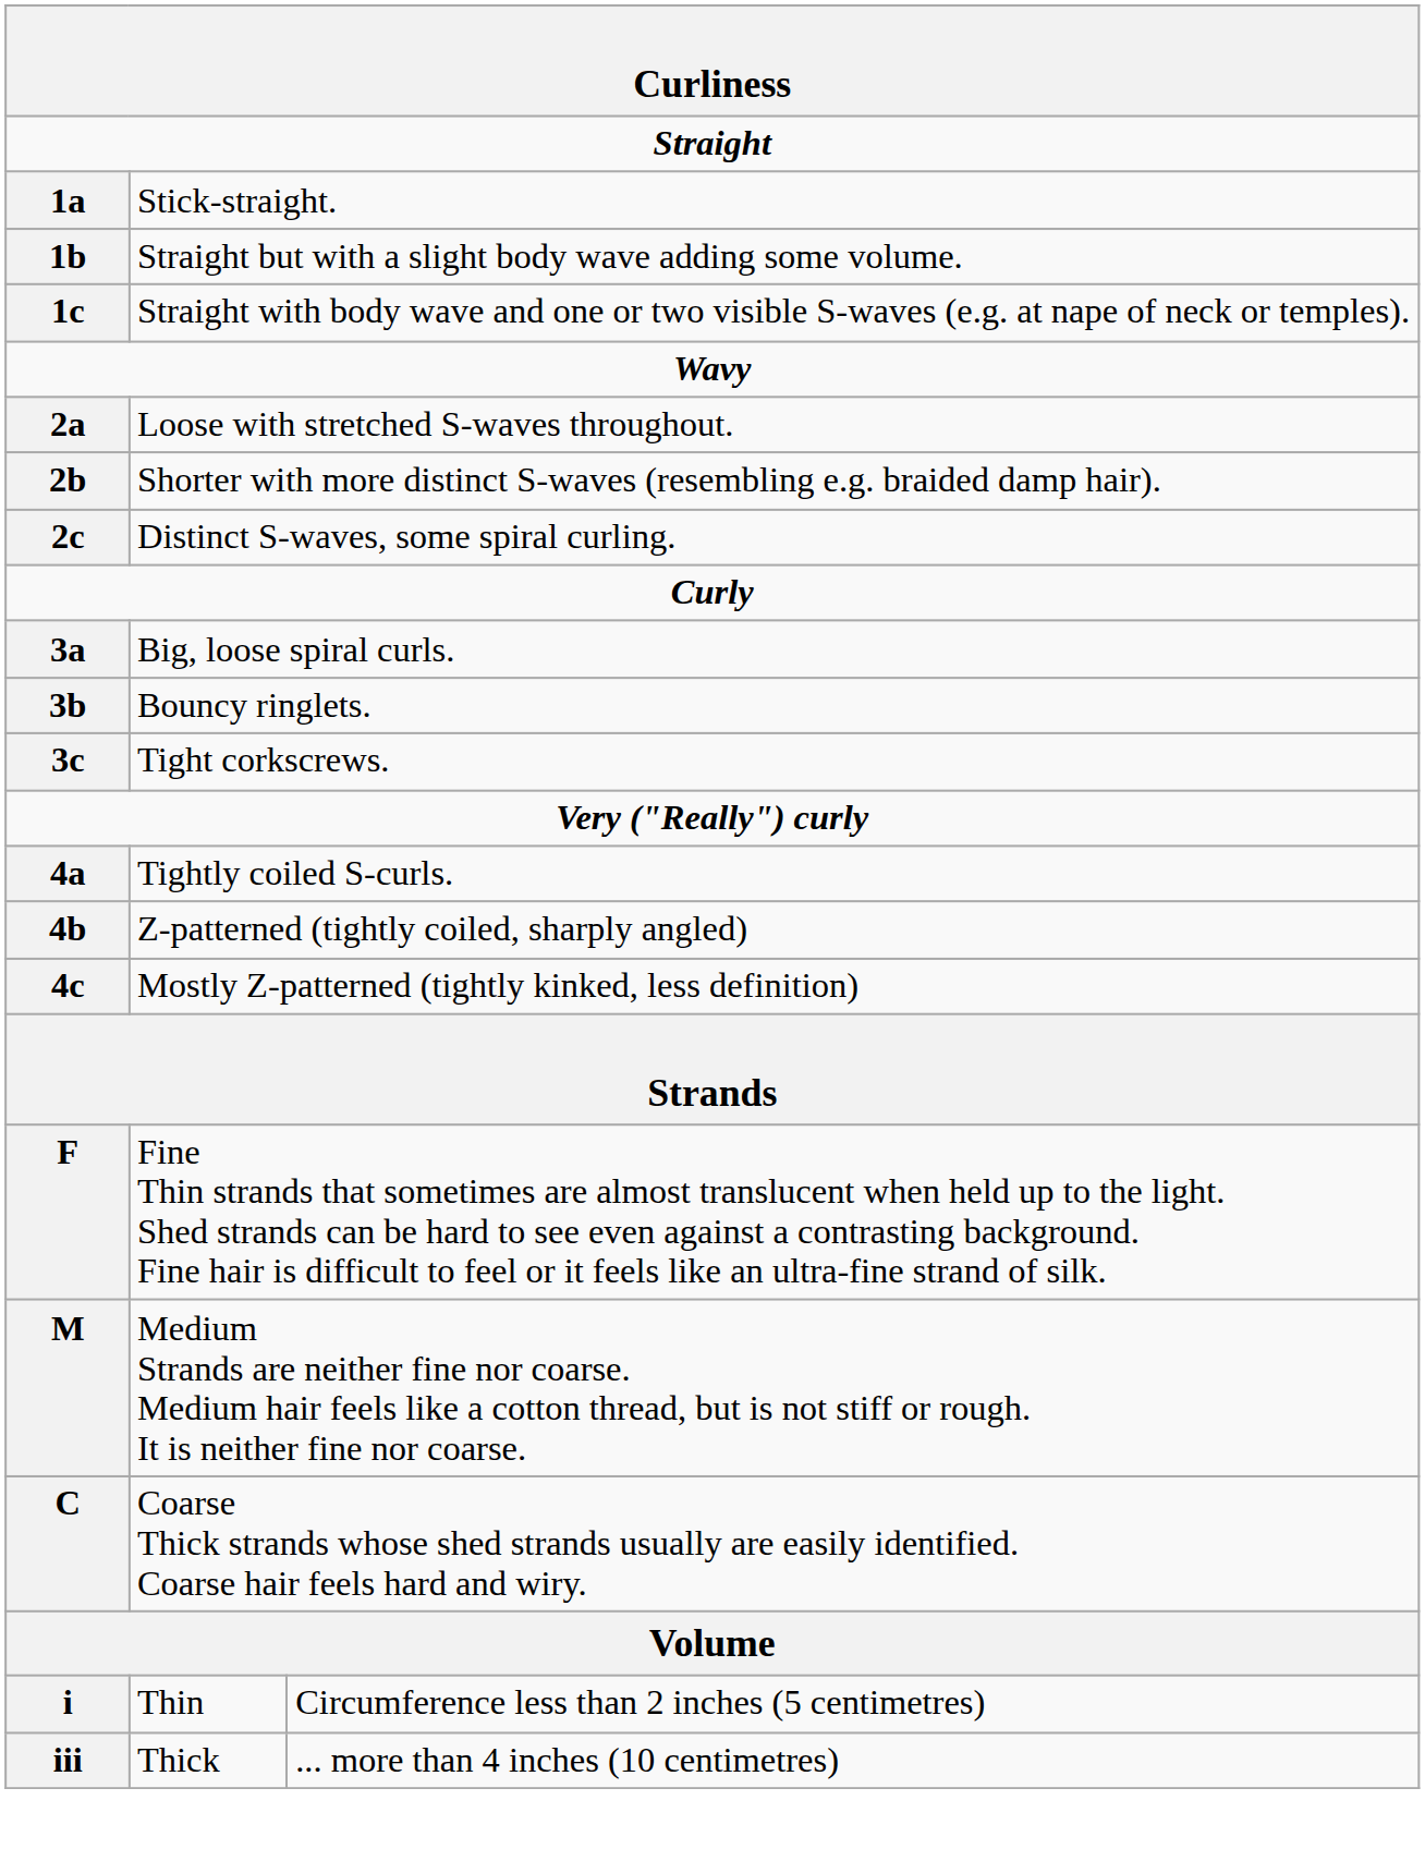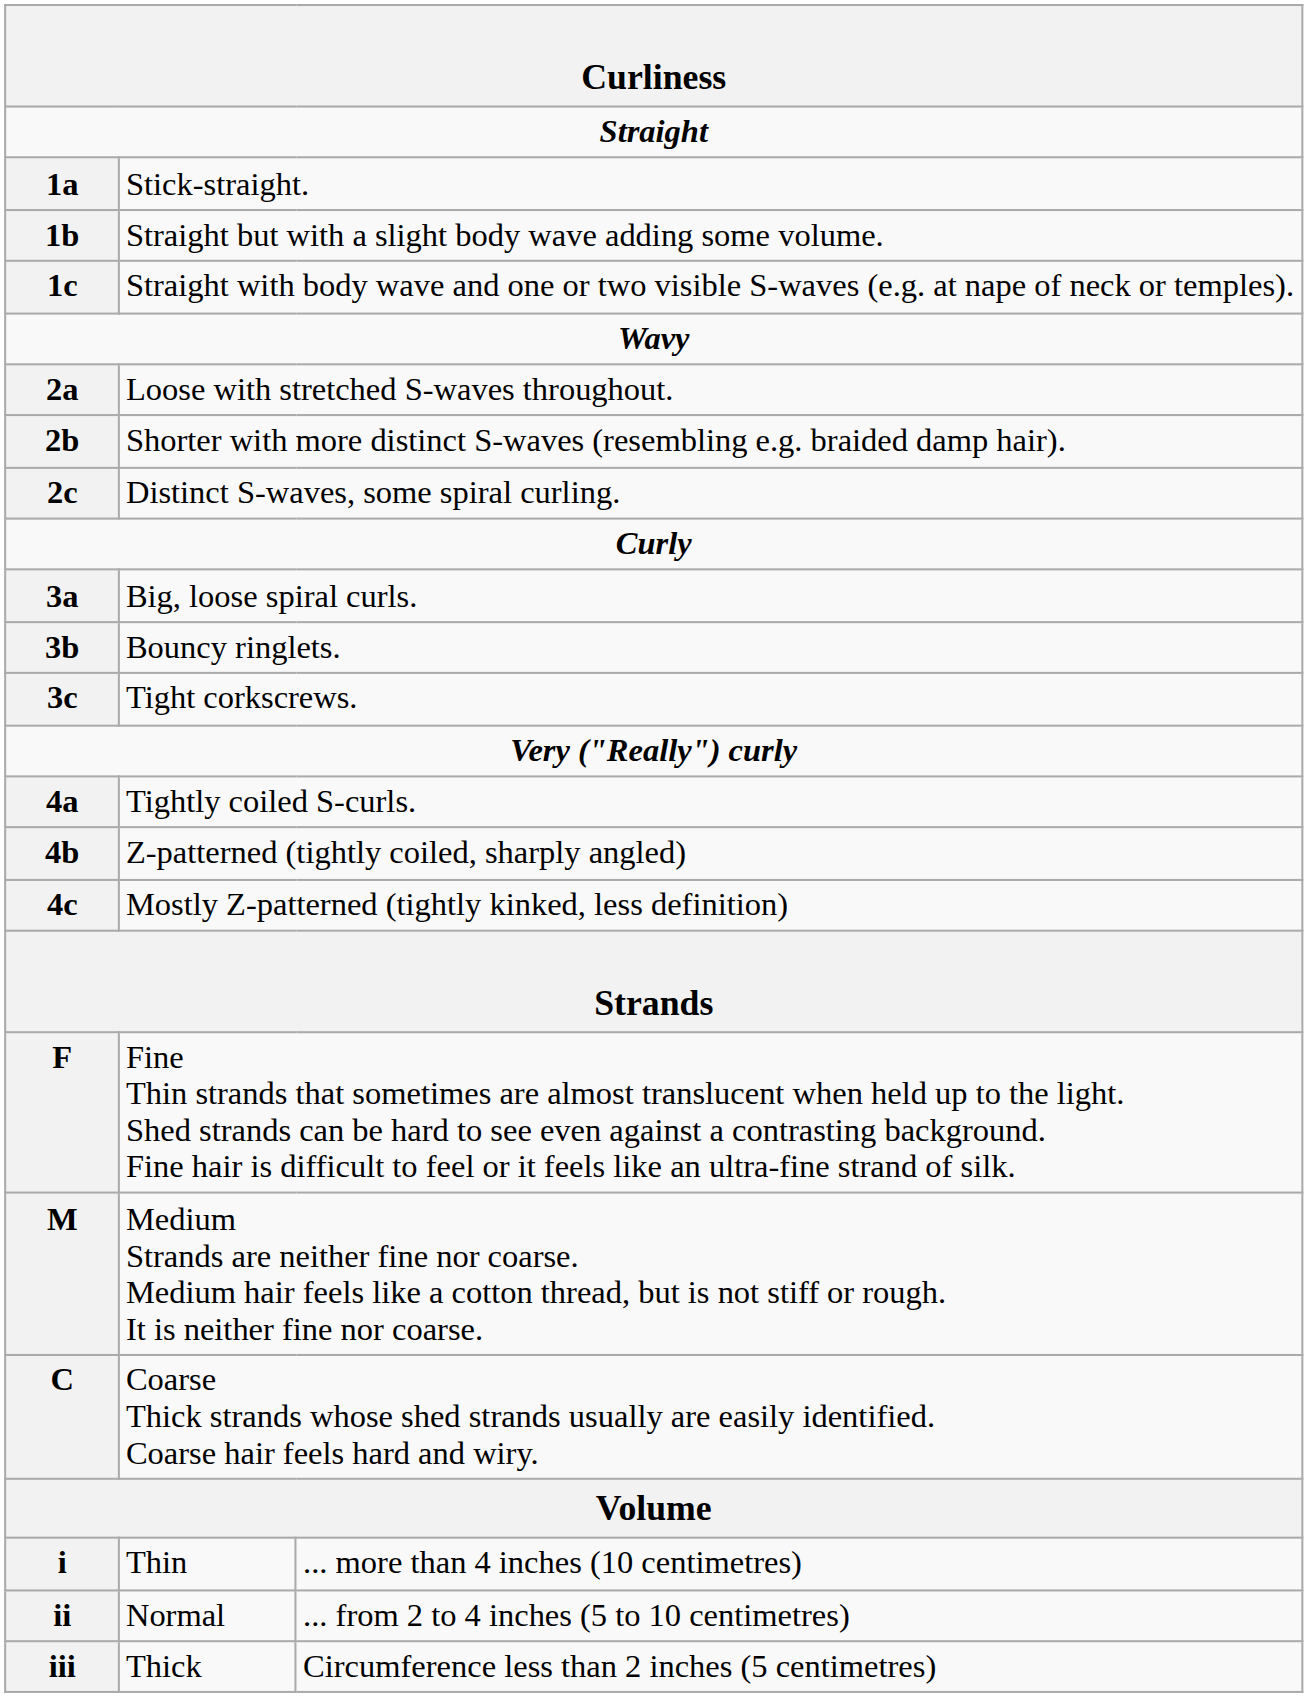 <table class="wikitable" style="margin:0 auto;">
 <tr>
 <th colspan="3" style="font-size:110%;"><br>Curliness</th>
 </tr>
 <tr>
 <td colspan="3" style="text-align:center;"><strong><em>Straight</em></strong></td>
 </tr>
 <tr>
 <th style="width:3.0em;">1a</th>
 <td colspan="2">Stick-straight.</td>
 </tr>
 <tr>
 <th>1b</th>
 <td colspan="2">Straight but with a slight body wave adding some volume.</td>
 </tr>
 <tr>
 <th>1c</th>
 <td colspan="2">Straight with body wave and one or two visible S-waves (e.g. at nape of neck or temples).</td>
 </tr>
 <tr>
 <td colspan="3" style="text-align:center;"><strong><em>Wavy</em></strong></td>
 </tr>
 <tr>
 <th>2a</th>
 <td colspan="2">Loose with stretched S-waves throughout.</td>
 </tr>
 <tr>
 <th>2b</th>
 <td colspan="2">Shorter with more distinct S-waves (resembling e.g. braided damp hair).</td>
 </tr>
 <tr>
 <th>2c</th>
 <td colspan="2">Distinct S-waves, some spiral curling.</td>
 </tr>
 <tr>
 <td colspan="3" style="text-align:center;"><strong><em>Curly</em></strong></td>
 </tr>
 <tr>
 <th>3a</th>
 <td colspan="2">Big, loose spiral curls.</td>
 </tr>
 <tr>
 <th>3b</th>
 <td colspan="2">Bouncy ringlets.</td>
 </tr>
 <tr>
 <th>3c</th>
 <td colspan="2">Tight corkscrews.</td>
 </tr>
 <tr>
 <td colspan="3" style="text-align:center;"><strong><em>Very<strong> ("Really") </strong>curly</em></strong></td>
 </tr>
 <tr>
 <th>4a</th>
 <td colspan="2">Tightly coiled S-curls.</td>
 </tr>
 <tr>
 <th>4b</th>
 <td colspan="2">Z-patterned (tightly coiled, sharply angled)</td>
 </tr>
 <tr>
 <th>4c</th>
 <td colspan="2">Mostly Z-patterned (tightly kinked, less definition)</td>
 </tr>
 <tr>
 <th colspan="3" style="font-size:110%;"><br>Strands</th>
 </tr>
 <tr style="vertical-align:top;">
 <th>F</th>
 <td colspan="2">Fine<br>Thin strands that sometimes are almost translucent when held up to the light. <br>Shed strands can be hard to see even against a contrasting background. <br>Fine hair is difficult to feel or it feels like an ultra-fine strand of silk.</td>
 </tr>
 <tr style="vertical-align:top;">
 <th>M</th>
 <td colspan="2">Medium<br>Strands are neither fine nor coarse. <br>Medium hair feels like a cotton thread, but is not stiff or rough. <br>It is neither fine nor coarse.</td>
 </tr>
 <tr style="vertical-align:top;">
 <th>C</th>
 <td colspan="2">Coarse<br>Thick strands whose shed strands usually are easily identified. <br>Coarse hair feels hard and wiry.</td>
 </tr>
 <tr>
 <th colspan="3" style="font-size:110%;">Volume<br></th>
 </tr>
 <tr>
 <th>i</th>
 <td>Thin</td>
-<td>Circumference less than 2 inches (5 centimetres)</td>
+<td>... more than 4 inches (10 centimetres)</td>
+</tr>
+<tr>
+<th>ii</th>
+<td>Normal</td>
+<td>... from 2 to 4 inches (5 to 10 centimetres)</td>
 </tr>
 <tr>
 <th>iii</th>
 <td>Thick</td>
-<td>... more than 4 inches (10 centimetres)</td>
+<td>Circumference less than 2 inches (5 centimetres)</td>
 </tr>
 </table>
